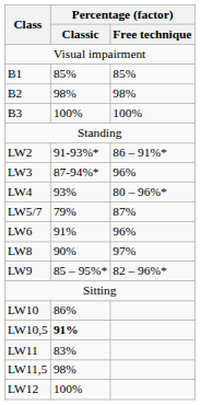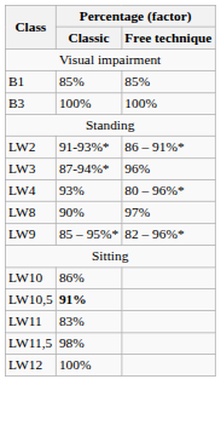 <table class="wikitable">
 <tr>
 <th rowspan="2">Class</th>
 <th colspan="2">Percentage (factor)</th>
 </tr>
 <tr>
 <th>Classic</th>
 <th>Free technique</th>
 </tr>
 <tr>
 <td colspan="3" align=center>Visual impairment</td>
 </tr>
 <tr>
 <td>B1</td>
 <td>85%</td>
 <td>85%</td>
-</tr>
-<tr>
-<td>B2</td>
-<td>98%</td>
-<td>98%</td>
 </tr>
 <tr>
 <td>B3</td>
 <td>100%</td>
 <td>100%</td>
 </tr>
 <tr>
 <td colspan="3" align=center>Standing</td>
 </tr>
 <tr>
 <td>LW2</td>
 <td>91-93%*</td>
 <td>86 – 91%*</td>
 </tr>
 <tr>
 <td>LW3</td>
 <td>87-94%*</td>
 <td>96%</td>
 </tr>
 <tr>
 <td>LW4</td>
 <td>93%</td>
 <td>80 – 96%*</td>
-</tr>
-<tr>
-<td>LW5/7</td>
-<td>79%</td>
-<td>87%</td>
-</tr>
-<tr>
-<td>LW6</td>
-<td>91%</td>
-<td>96%</td>
 </tr>
 <tr>
 <td>LW8</td>
 <td>90%</td>
 <td>97%</td>
 </tr>
 <tr>
 <td>LW9</td>
 <td>85 – 95%*</td>
 <td>82 – 96%*</td>
 </tr>
 <tr>
 <td colspan="3" align=center>Sitting</td>
 </tr>
 <tr>
 <td>LW10</td>
 <td>86%</td>
 <td></td>
 </tr>
 <tr>
 <td>LW10,5</td>
 <td><strong>91%</strong></td>
 <td></td>
 </tr>
 <tr>
 <td>LW11</td>
 <td>83%</td>
 <td></td>
 </tr>
 <tr>
 <td>LW11,5</td>
 <td>98%</td>
 <td></td>
 </tr>
 <tr>
 <td>LW12</td>
 <td>100%</td>
 <td></td>
 </tr>
 </table>
